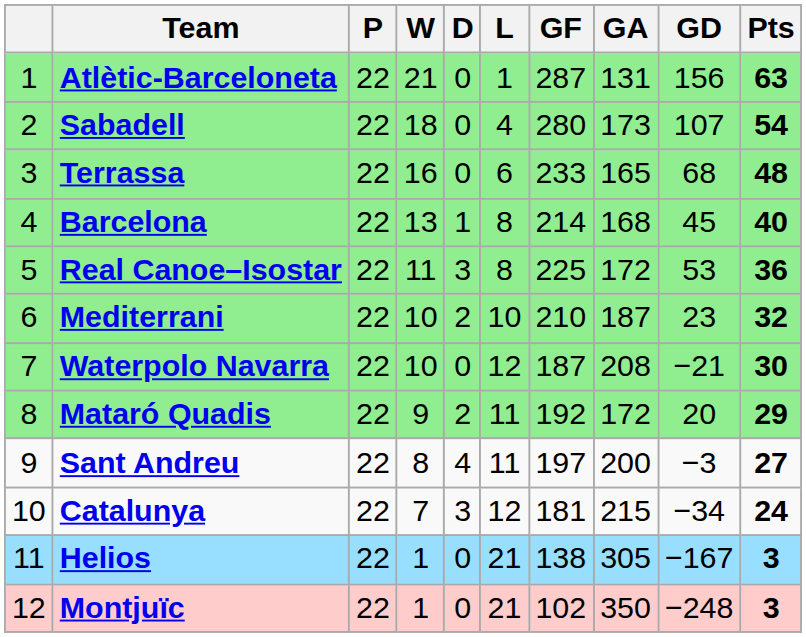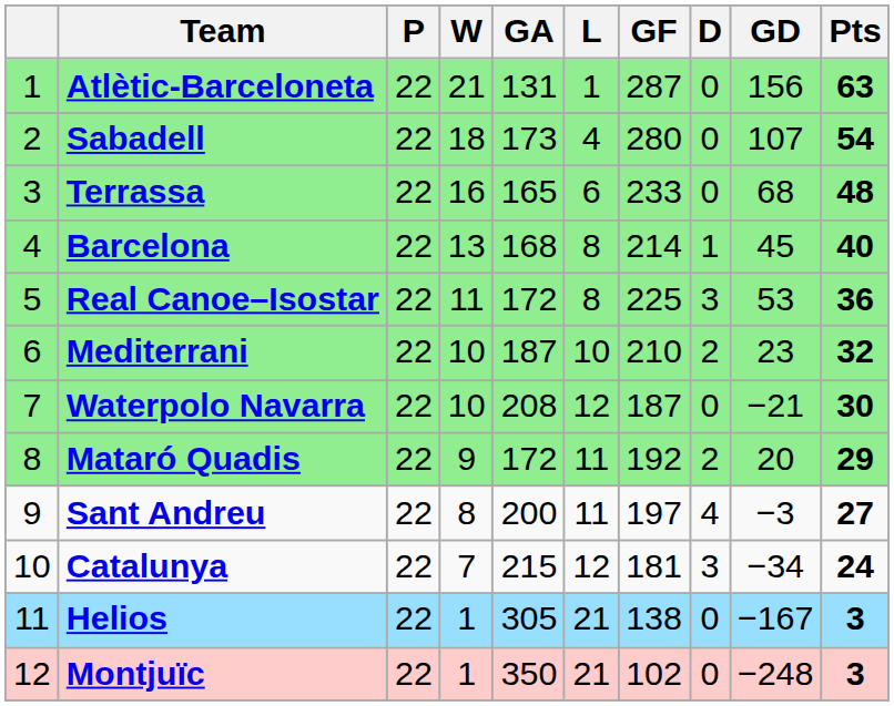 <table class="wikitable sortable" style="text-align: center;">
 <tr>
 <th align="center"></th>
 <th align="center">Team</th>
 <th align="center">P</th>
 <th align="center">W</th>
-<th align="center">D</th>
+<th align="center">GA</th>
 <th align="center">L</th>
 <th align="center">GF</th>
-<th align="center">GA</th>
+<th align="center">D</th>
 <th align="center">GD</th>
 <th align="center">Pts</th>
 </tr>
 <tr style="background: #90EE90;">
 <td>1</td>
 <td align="left"><strong><a href='#'>Atlètic-Barceloneta</a></strong></td>
 <td>22</td>
 <td>21</td>
-<td>0</td>
+<td>131</td>
 <td>1</td>
 <td>287</td>
-<td>131</td>
+<td>0</td>
 <td>156</td>
 <td><strong>63</strong></td>
 </tr>
 <tr style="background: #90EE90;">
 <td>2</td>
 <td align="left"><strong><a href='#'>Sabadell</a></strong></td>
 <td>22</td>
 <td>18</td>
-<td>0</td>
+<td>173</td>
 <td>4</td>
 <td>280</td>
-<td>173</td>
+<td>0</td>
 <td>107</td>
 <td><strong>54</strong></td>
 </tr>
 <tr style="background: #90EE90;">
 <td>3</td>
 <td align="left"><strong><a href='#'>Terrassa</a></strong></td>
 <td>22</td>
 <td>16</td>
-<td>0</td>
+<td>165</td>
 <td>6</td>
 <td>233</td>
-<td>165</td>
+<td>0</td>
 <td>68</td>
 <td><strong>48</strong></td>
 </tr>
 <tr style="background: #90EE90;">
 <td>4</td>
 <td align="left"><strong><a href='#'>Barcelona</a></strong></td>
 <td>22</td>
 <td>13</td>
-<td>1</td>
+<td>168</td>
 <td>8</td>
 <td>214</td>
-<td>168</td>
+<td>1</td>
 <td>45</td>
 <td><strong>40</strong></td>
 </tr>
 <tr style="background: #90EE90;">
 <td>5</td>
 <td align="left"><strong><a href='#'>Real Canoe–Isostar</a></strong></td>
 <td>22</td>
 <td>11</td>
-<td>3</td>
+<td>172</td>
 <td>8</td>
 <td>225</td>
-<td>172</td>
+<td>3</td>
 <td>53</td>
 <td><strong>36</strong></td>
 </tr>
 <tr style="background: #90EE90;">
 <td>6</td>
 <td align="left"><strong><a href='#'>Mediterrani</a></strong></td>
 <td>22</td>
 <td>10</td>
-<td>2</td>
+<td>187</td>
 <td>10</td>
 <td>210</td>
-<td>187</td>
+<td>2</td>
 <td>23</td>
 <td><strong>32</strong></td>
 </tr>
 <tr style="background: #90EE90;">
 <td>7</td>
 <td align="left"><strong><a href='#'>Waterpolo Navarra</a></strong></td>
 <td>22</td>
 <td>10</td>
-<td>0</td>
+<td>208</td>
 <td>12</td>
 <td>187</td>
-<td>208</td>
+<td>0</td>
 <td>−21</td>
 <td><strong>30</strong></td>
 </tr>
 <tr style="background: #90EE90;">
 <td>8</td>
 <td align="left"><strong><a href='#'>Mataró Quadis</a></strong></td>
 <td>22</td>
 <td>9</td>
-<td>2</td>
+<td>172</td>
 <td>11</td>
 <td>192</td>
-<td>172</td>
+<td>2</td>
 <td>20</td>
 <td><strong>29</strong></td>
 </tr>
 <tr>
 <td>9</td>
 <td align="left"><strong><a href='#'>Sant Andreu</a></strong></td>
 <td>22</td>
 <td>8</td>
-<td>4</td>
+<td>200</td>
 <td>11</td>
 <td>197</td>
-<td>200</td>
+<td>4</td>
 <td>−3</td>
 <td><strong>27</strong></td>
 </tr>
 <tr>
 <td>10</td>
 <td align="left"><strong><a href='#'>Catalunya</a></strong></td>
 <td>22</td>
 <td>7</td>
-<td>3</td>
+<td>215</td>
 <td>12</td>
 <td>181</td>
-<td>215</td>
+<td>3</td>
 <td>−34</td>
 <td><strong>24</strong></td>
 </tr>
 <tr style="background:#97DEFF">
 <td>11</td>
 <td align="left"><strong><a href='#'>Helios</a></strong></td>
 <td>22</td>
 <td>1</td>
-<td>0</td>
+<td>305</td>
 <td>21</td>
 <td>138</td>
-<td>305</td>
+<td>0</td>
 <td>−167</td>
 <td><strong>3</strong></td>
 </tr>
 <tr style="background:#FFCCCC">
 <td>12</td>
 <td align="left"><strong><a href='#'>Montjuïc</a></strong></td>
 <td>22</td>
 <td>1</td>
-<td>0</td>
+<td>350</td>
 <td>21</td>
 <td>102</td>
-<td>350</td>
+<td>0</td>
 <td>−248</td>
 <td><strong>3</strong></td>
 </tr>
 </table>
